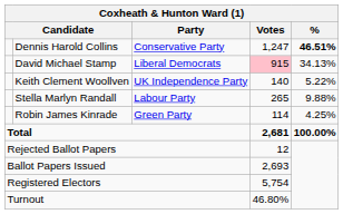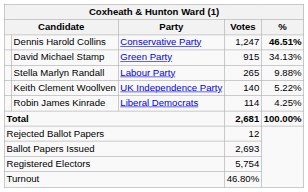 <table class="wikitable" border="1" style="text-align:right; font-size:100%">
 <tr>
 <th align=center colspan=5>Coxheath & Hunton Ward (1)</th>
 </tr>
 <tr>
 <th align=left colspan=2>Candidate</th>
 <th align=left>Party</th>
 <th align=center>Votes</th>
 <th align=center>%</th>
 </tr>
 <tr>
 <td bgcolor=> </td>
 <td align=left>Dennis Harold Collins</td>
 <td align=left><a href='#'>Conservative Party</a></td>
 <td>1,247</td>
 <td><strong>46.51%</strong></td>
 </tr>
 <tr>
 <td bgcolor=> </td>
 <td align=left>David Michael Stamp</td>
-<td align=left><a href='#'>Liberal Democrats</a></td>
-<td style="background: pink;">915</td>
+<td align=left><a href='#'>Green Party</a></td>
+<td>915</td>
 <td>34.13%</td>
+</tr>
+<tr>
+<td bgcolor=> </td>
+<td align=left>Stella Marlyn Randall</td>
+<td align=left><a href='#'>Labour Party</a></td>
+<td>265</td>
+<td>9.88%</td>
 </tr>
 <tr>
 <td bgcolor=> </td>
 <td align=left>Keith Clement Woollven</td>
 <td align=left><a href='#'>UK Independence Party</a></td>
 <td>140</td>
 <td>5.22%</td>
 </tr>
 <tr>
 <td bgcolor=> </td>
-<td align=left>Stella Marlyn Randall</td>
-<td align=left><a href='#'>Labour Party</a></td>
-<td>265</td>
-<td>9.88%</td>
-</tr>
-<tr>
-<td bgcolor=> </td>
 <td align=left>Robin James Kinrade</td>
-<td align=left><a href='#'>Green Party</a></td>
+<td align=left><a href='#'>Liberal Democrats</a></td>
 <td>114</td>
 <td>4.25%</td>
 </tr>
 <tr>
 <td align=left colspan=3><strong>Total</strong></td>
 <td><strong>2,681</strong></td>
 <td><strong>100.00%</strong></td>
 </tr>
 <tr>
 <td align=left colspan=3>Rejected Ballot Papers</td>
 <td>12</td>
 <td rowspan=4></td>
 </tr>
 <tr>
 <td align=left colspan=3>Ballot Papers Issued</td>
 <td>2,693</td>
 </tr>
 <tr>
 <td align=left colspan=3>Registered Electors</td>
 <td>5,754</td>
 </tr>
 <tr>
 <td align=left colspan=3>Turnout</td>
 <td>46.80%</td>
 </tr>
 </table>
